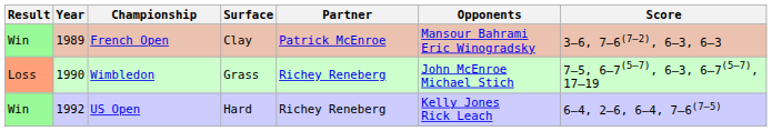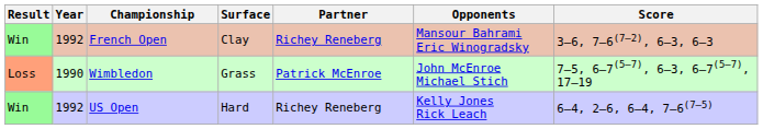 <table class="sortable wikitable">
 <tr>
 <th style="width:40px">Result</th>
 <th style="width:30px">Year</th>
 <th style="width:140px">Championship</th>
 <th style="width:50px">Surface</th>
 <th style="width:150px">Partner</th>
 <th style="width:150px">Opponents</th>
 <th style="width:220px"  class="unsortable">Score</th>
 </tr>
 <tr style="background:#ebc2af;">
 <td style="background:#98fb98;">Win</td>
-<td>1989</td>
+<td>1992</td>
 <td><a href='#'>French Open</a></td>
 <td>Clay</td>
-<td> <a href='#'>Patrick McEnroe</a></td>
+<td> <a href='#'>Richey Reneberg</a></td>
 <td> <a href='#'>Mansour Bahrami</a><br> <a href='#'>Eric Winogradsky</a></td>
 <td>3–6, 7–6<sup>(7–2)</sup>, 6–3, 6–3</td>
 </tr>
 <tr style="background:#ccffcc;">
 <td style="background:#ffa07a;">Loss</td>
 <td>1990</td>
 <td><a href='#'>Wimbledon</a></td>
 <td>Grass</td>
-<td> <a href='#'>Richey Reneberg</a></td>
+<td> <a href='#'>Patrick McEnroe</a></td>
 <td> <a href='#'>John McEnroe</a><br> <a href='#'>Michael Stich</a></td>
 <td>7–5, 6–7<sup>(5–7)</sup>, 6–3, 6–7<sup>(5–7)</sup>, 17–19</td>
 </tr>
 <tr style="background:#ccccff;">
 <td style="background:#98fb98;">Win</td>
 <td>1992</td>
 <td><a href='#'>US Open</a></td>
 <td>Hard</td>
 <td> Richey Reneberg</td>
 <td> <a href='#'>Kelly Jones</a><br> <a href='#'>Rick Leach</a></td>
 <td>6–4, 2–6, 6–4, 7–6<sup>(7–5)</sup></td>
 </tr>
 </table>
